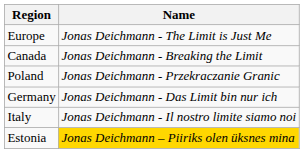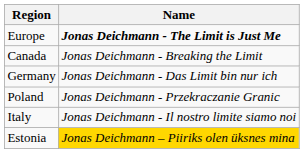 <table class="wikitable" width=align=>
 <tr>
 <th>Region</th>
 <th>Name</th>
 </tr>
 <tr>
 <td>Europe</td>
-<td><em>Jonas Deichmann - The Limit is Just Me</em></td>
+<td><strong><em>Jonas Deichmann - The Limit is Just Me</em></strong></td>
 </tr>
 <tr>
 <td>Canada</td>
 <td><em>Jonas Deichmann - Breaking the Limit</em></td>
 </tr>
 <tr>
+<td>Germany</td>
+<td><em>Jonas Deichmann - Das Limit bin nur ich</em></td>
+</tr>
+<tr>
 <td>Poland</td>
 <td><em>Jonas Deichmann - Przekraczanie Granic</em></td>
-</tr>
-<tr>
-<td>Germany</td>
-<td><em>Jonas Deichmann - Das Limit bin nur ich</em></td>
 </tr>
 <tr>
 <td>Italy</td>
 <td><em>Jonas Deichmann - Il nostro limite siamo noi</em></td>
 </tr>
 <tr>
 <td>Estonia</td>
 <td style="background: gold;"><em>Jonas Deichmann – Piiriks olen üksnes mina</em></td>
 </tr>
 </table>
